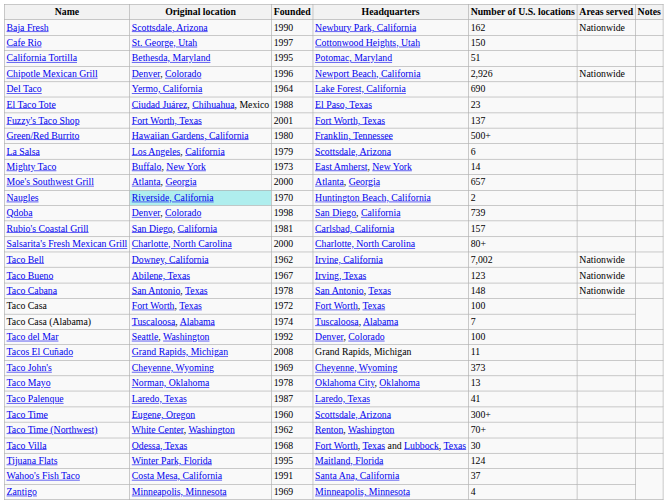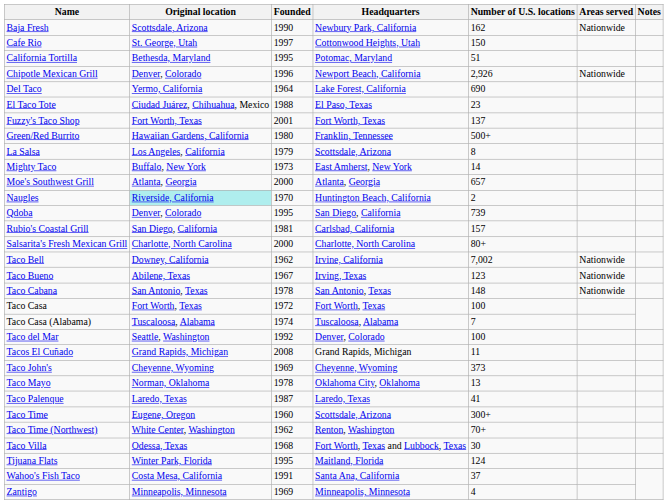 <table class="wikitable sortable">
 <tr>
 <th>Name</th>
 <th>Original location</th>
 <th>Founded</th>
 <th>Headquarters</th>
 <th data-sort-type="number">Number of U.S. locations</th>
 <th>Areas served</th>
 <th>Notes</th>
 </tr>
 <tr>
 <td><a href='#'>Baja Fresh</a></td>
 <td><a href='#'>Scottsdale, Arizona</a></td>
 <td>1990</td>
 <td><a href='#'>Newbury Park, California</a></td>
 <td>162</td>
 <td>Nationwide</td>
 <td></td>
 </tr>
 <tr>
 <td><a href='#'>Cafe Rio</a></td>
 <td><a href='#'>St. George, Utah</a></td>
 <td>1997</td>
 <td><a href='#'>Cottonwood Heights, Utah</a></td>
 <td>150</td>
 <td></td>
 <td></td>
 </tr>
 <tr>
 <td><a href='#'>California Tortilla</a></td>
 <td><a href='#'>Bethesda, Maryland</a></td>
 <td>1995</td>
 <td><a href='#'>Potomac, Maryland</a></td>
 <td>51</td>
 <td></td>
 <td></td>
 </tr>
 <tr>
 <td><a href='#'>Chipotle Mexican Grill</a></td>
 <td><a href='#'>Denver</a>, <a href='#'>Colorado</a></td>
 <td>1996</td>
 <td><a href='#'>Newport Beach, California</a></td>
 <td>2,926</td>
 <td>Nationwide</td>
 <td></td>
 </tr>
 <tr>
 <td><a href='#'>Del Taco</a></td>
 <td><a href='#'>Yermo, California</a></td>
 <td>1964</td>
 <td><a href='#'>Lake Forest, California</a></td>
 <td>690</td>
 <td></td>
 <td></td>
 </tr>
 <tr>
 <td><a href='#'>El Taco Tote</a></td>
 <td><a href='#'>Ciudad Juárez</a>, <a href='#'>Chihuahua</a>, Mexico</td>
 <td>1988</td>
 <td><a href='#'>El Paso, Texas</a></td>
 <td>23</td>
 <td></td>
 <td></td>
 </tr>
 <tr>
 <td><a href='#'>Fuzzy's Taco Shop</a></td>
 <td><a href='#'>Fort Worth, Texas</a></td>
 <td>2001</td>
 <td><a href='#'>Fort Worth, Texas</a></td>
 <td>137</td>
 <td></td>
 <td></td>
 </tr>
 <tr>
 <td><a href='#'>Green/Red Burrito</a></td>
 <td><a href='#'>Hawaiian Gardens, California</a></td>
 <td>1980</td>
 <td><a href='#'>Franklin, Tennessee</a></td>
 <td>500+</td>
 <td></td>
 <td></td>
 </tr>
 <tr>
 <td><a href='#'>La Salsa</a></td>
 <td><a href='#'>Los Angeles</a>, <a href='#'>California</a></td>
 <td>1979</td>
 <td><a href='#'>Scottsdale, Arizona</a></td>
-<td>6</td>
+<td>8</td>
 <td></td>
 <td></td>
 </tr>
 <tr>
 <td><a href='#'>Mighty Taco</a></td>
 <td><a href='#'>Buffalo</a>, <a href='#'>New York</a></td>
 <td>1973</td>
 <td><a href='#'>East Amherst</a>, <a href='#'>New York</a></td>
 <td>14</td>
 <td></td>
 <td></td>
 </tr>
 <tr>
 <td><a href='#'>Moe's Southwest Grill</a></td>
 <td><a href='#'>Atlanta</a>, <a href='#'>Georgia</a></td>
 <td>2000</td>
 <td><a href='#'>Atlanta</a>, <a href='#'>Georgia</a></td>
 <td>657</td>
 <td></td>
 <td></td>
 </tr>
 <tr>
 <td><a href='#'>Naugles</a></td>
 <td style="background: paleturquoise;"><a href='#'>Riverside, California</a></td>
 <td>1970</td>
 <td><a href='#'>Huntington Beach, California</a></td>
 <td>2</td>
 <td></td>
 <td></td>
 </tr>
 <tr>
 <td><a href='#'>Qdoba</a></td>
 <td><a href='#'>Denver</a>, <a href='#'>Colorado</a></td>
-<td>1998</td>
+<td>1995</td>
 <td><a href='#'>San Diego</a>, <a href='#'>California</a></td>
 <td>739</td>
 <td></td>
 <td></td>
 </tr>
 <tr>
 <td><a href='#'>Rubio's Coastal Grill</a></td>
 <td><a href='#'>San Diego</a>, <a href='#'>California</a></td>
 <td>1981</td>
 <td><a href='#'>Carlsbad, California</a></td>
 <td>157</td>
 <td></td>
 <td></td>
 </tr>
 <tr>
 <td><a href='#'>Salsarita's Fresh Mexican Grill</a></td>
 <td><a href='#'>Charlotte, North Carolina</a></td>
 <td>2000</td>
 <td><a href='#'>Charlotte, North Carolina</a></td>
 <td>80+</td>
 <td></td>
 <td></td>
 </tr>
 <tr>
 <td><a href='#'>Taco Bell</a></td>
 <td><a href='#'>Downey, California</a></td>
 <td>1962</td>
 <td><a href='#'>Irvine, California</a></td>
 <td>7,002</td>
 <td>Nationwide</td>
 <td></td>
 </tr>
 <tr>
 <td><a href='#'>Taco Bueno</a></td>
 <td><a href='#'>Abilene, Texas</a></td>
 <td>1967</td>
 <td><a href='#'>Irving, Texas</a></td>
 <td>123</td>
 <td>Nationwide</td>
 <td></td>
 </tr>
 <tr>
 <td><a href='#'>Taco Cabana</a></td>
 <td><a href='#'>San Antonio</a>, <a href='#'>Texas</a></td>
 <td>1978</td>
 <td><a href='#'>San Antonio</a>, <a href='#'>Texas</a></td>
 <td>148</td>
 <td>Nationwide</td>
 <td></td>
 </tr>
 <tr>
 <td>Taco Casa</td>
 <td><a href='#'>Fort Worth</a>, <a href='#'>Texas</a></td>
 <td>1972</td>
 <td><a href='#'>Fort Worth</a>, <a href='#'>Texas</a></td>
 <td>100</td>
 <td></td>
 </tr>
 <tr>
 <td>Taco Casa (Alabama)</td>
 <td><a href='#'>Tuscaloosa</a>, <a href='#'>Alabama</a></td>
 <td>1974</td>
 <td><a href='#'>Tuscaloosa</a>, <a href='#'>Alabama</a></td>
 <td>7</td>
 <td></td>
 </tr>
 <tr>
 <td><a href='#'>Taco del Mar</a></td>
 <td><a href='#'>Seattle</a>, <a href='#'>Washington</a></td>
 <td>1992</td>
 <td><a href='#'>Denver</a>, <a href='#'>Colorado</a></td>
 <td>100</td>
 <td></td>
 <td></td>
 </tr>
 <tr>
 <td><a href='#'>Tacos El Cuñado</a></td>
 <td><a href='#'>Grand Rapids, Michigan</a></td>
 <td>2008</td>
 <td>Grand Rapids, Michigan</td>
 <td>11</td>
 <td></td>
 <td></td>
 </tr>
 <tr>
 <td><a href='#'>Taco John's</a></td>
 <td><a href='#'>Cheyenne, Wyoming</a></td>
 <td>1969</td>
 <td><a href='#'>Cheyenne, Wyoming</a></td>
 <td>373</td>
 <td></td>
 <td></td>
 </tr>
 <tr>
 <td><a href='#'>Taco Mayo</a></td>
 <td><a href='#'>Norman, Oklahoma</a></td>
 <td>1978</td>
 <td><a href='#'>Oklahoma City</a>, <a href='#'>Oklahoma</a></td>
 <td>13</td>
 <td></td>
 <td></td>
 </tr>
 <tr>
 <td><a href='#'>Taco Palenque</a></td>
 <td><a href='#'>Laredo, Texas</a></td>
 <td>1987</td>
 <td><a href='#'>Laredo, Texas</a></td>
 <td>41</td>
 <td></td>
 <td></td>
 </tr>
 <tr>
 <td><a href='#'>Taco Time</a></td>
 <td><a href='#'>Eugene, Oregon</a></td>
 <td>1960</td>
 <td><a href='#'>Scottsdale, Arizona</a></td>
 <td>300+</td>
 <td></td>
 <td></td>
 </tr>
 <tr>
 <td><a href='#'>Taco Time (Northwest)</a></td>
 <td><a href='#'>White Center</a>, <a href='#'>Washington</a></td>
 <td>1962</td>
 <td><a href='#'>Renton</a>, <a href='#'>Washington</a></td>
 <td>70+</td>
 <td></td>
 <td></td>
 </tr>
 <tr>
 <td><a href='#'>Taco Villa</a></td>
 <td><a href='#'>Odessa, Texas</a></td>
 <td>1968</td>
 <td><a href='#'>Fort Worth</a>, <a href='#'>Texas</a> and <a href='#'>Lubbock</a>, <a href='#'>Texas</a></td>
 <td>30</td>
 <td></td>
 <td></td>
 </tr>
 <tr>
 <td><a href='#'>Tijuana Flats</a></td>
 <td><a href='#'>Winter Park, Florida</a></td>
 <td>1995</td>
 <td><a href='#'>Maitland, Florida</a></td>
 <td>124</td>
 <td></td>
 <td></td>
 </tr>
 <tr>
 <td><a href='#'>Wahoo's Fish Taco</a></td>
 <td><a href='#'>Costa Mesa, California</a></td>
 <td>1991</td>
 <td><a href='#'>Santa Ana, California</a></td>
 <td>37</td>
 <td></td>
 </tr>
 <tr>
 <td><a href='#'>Zantigo</a></td>
 <td><a href='#'>Minneapolis, Minnesota</a></td>
 <td>1969</td>
 <td><a href='#'>Minneapolis, Minnesota</a></td>
 <td>4</td>
 <td></td>
 </tr>
 </table>
